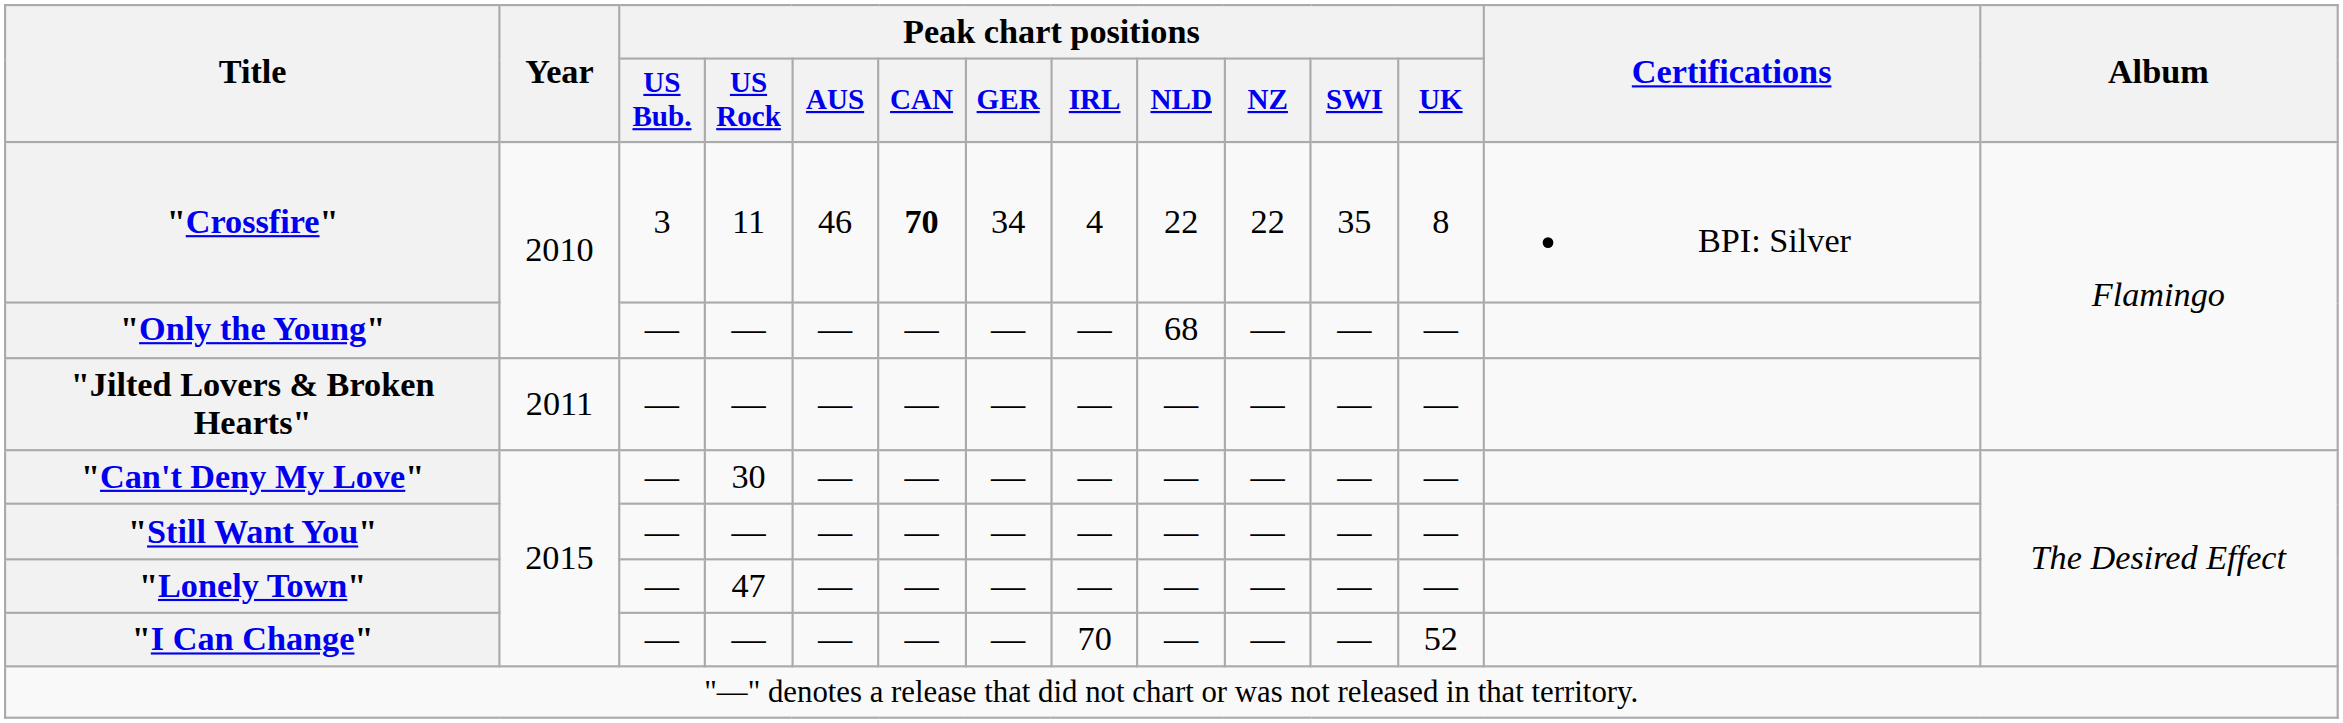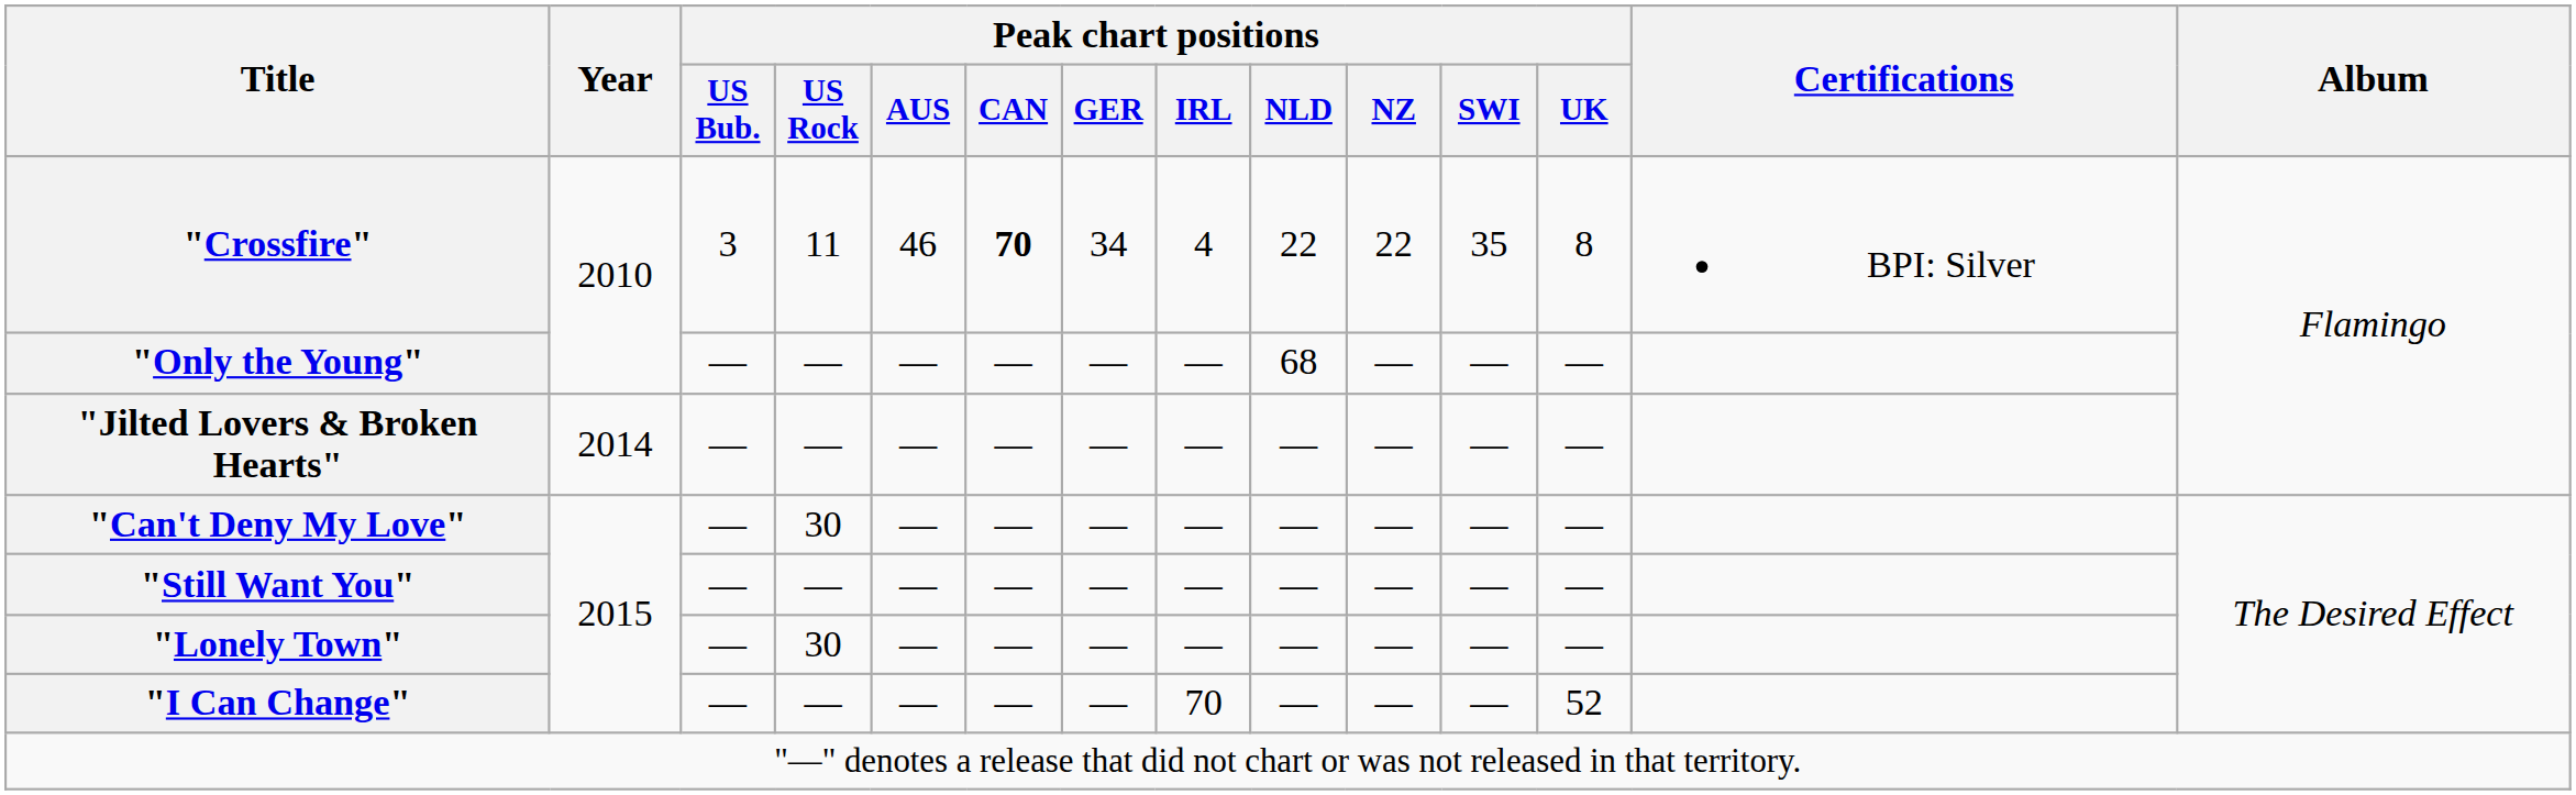 <table class="wikitable plainrowheaders" style="text-align: center;">
 <tr>
 <th scope="col" rowspan="2" style="width:14em;">Title</th>
 <th scope="col" rowspan="2" style="width:3em;">Year</th>
 <th scope="col" colspan="10">Peak chart positions</th>
 <th scope="col" rowspan="2" style="width:14em;"><a href='#'>Certifications</a></th>
 <th scope="col" rowspan="2" style="width:10em;">Album</th>
 </tr>
 <tr>
 <th scope="col" style="width:2.5em; font-size:85%;"><a href='#'>US<br>Bub.</a><br></th>
 <th scope="col" style="width:2.5em; font-size:85%;"><a href='#'>US<br>Rock</a><br></th>
 <th scope="col" style="width:2.5em; font-size:85%;"><a href='#'>AUS</a><br></th>
 <th scope="col" style="width:2.5em; font-size:85%;"><a href='#'>CAN</a><br></th>
 <th scope="col" style="width:2.5em; font-size:85%;"><a href='#'>GER</a><br></th>
 <th scope="col" style="width:2.5em; font-size:85%;"><a href='#'>IRL</a><br></th>
 <th scope="col" style="width:2.5em; font-size:85%;"><a href='#'>NLD</a><br></th>
 <th scope="col" style="width:2.5em; font-size:85%;"><a href='#'>NZ</a><br></th>
 <th scope="col" style="width:2.5em; font-size:85%;"><a href='#'>SWI</a><br></th>
 <th scope="col" style="width:2.5em; font-size:85%;"><a href='#'>UK</a><br></th>
 </tr>
 <tr>
 <th scope="row">"<a href='#'>Crossfire</a>"</th>
 <td rowspan="2">2010</td>
 <td>3</td>
 <td>11</td>
 <td>46</td>
 <td><strong>70</strong></td>
 <td>34</td>
 <td>4</td>
 <td>22</td>
 <td>22</td>
 <td>35</td>
 <td>8</td>
 <td><br><ul><li>BPI: Silver</li></ul></td>
 <td rowspan="3"><em>Flamingo</em></td>
 </tr>
 <tr>
 <th scope="row">"<a href='#'>Only the Young</a>"</th>
 <td>—</td>
 <td>—</td>
 <td>—</td>
 <td>—</td>
 <td>—</td>
 <td>—</td>
 <td>68</td>
 <td>—</td>
 <td>—</td>
 <td>—</td>
 <td></td>
 </tr>
 <tr>
 <th scope="row">"Jilted Lovers & Broken Hearts"</th>
-<td>2011</td>
+<td>2014</td>
 <td>—</td>
 <td>—</td>
 <td>—</td>
 <td>—</td>
 <td>—</td>
 <td>—</td>
 <td>—</td>
 <td>—</td>
 <td>—</td>
 <td>—</td>
 <td></td>
 </tr>
 <tr>
 <th scope="row">"<a href='#'>Can't Deny My Love</a>"</th>
 <td rowspan="4">2015</td>
 <td>—</td>
 <td>30</td>
 <td>—</td>
 <td>—</td>
 <td>—</td>
 <td>—</td>
 <td>—</td>
 <td>—</td>
 <td>—</td>
 <td>—</td>
 <td></td>
 <td rowspan="4"><em>The Desired Effect</em></td>
 </tr>
 <tr>
 <th scope="row">"<a href='#'>Still Want You</a>"</th>
 <td>—</td>
 <td>—</td>
 <td>—</td>
 <td>—</td>
 <td>—</td>
 <td>—</td>
 <td>—</td>
 <td>—</td>
 <td>—</td>
 <td>—</td>
 <td></td>
 </tr>
 <tr>
 <th scope="row">"<a href='#'>Lonely Town</a>"</th>
 <td>—</td>
-<td>47</td>
+<td>30</td>
 <td>—</td>
 <td>—</td>
 <td>—</td>
 <td>—</td>
 <td>—</td>
 <td>—</td>
 <td>—</td>
 <td>—</td>
 <td></td>
 </tr>
 <tr>
 <th scope="row">"<a href='#'>I Can Change</a>"</th>
 <td>—</td>
 <td>—</td>
 <td>—</td>
 <td>—</td>
 <td>—</td>
 <td>70</td>
 <td>—</td>
 <td>—</td>
 <td>—</td>
 <td>52</td>
 <td></td>
 </tr>
 <tr>
 <td colspan="14" style="text-align:center; font-size:90%;">"—" denotes a release that did not chart or was not released in that territory.</td>
 </tr>
 </table>
